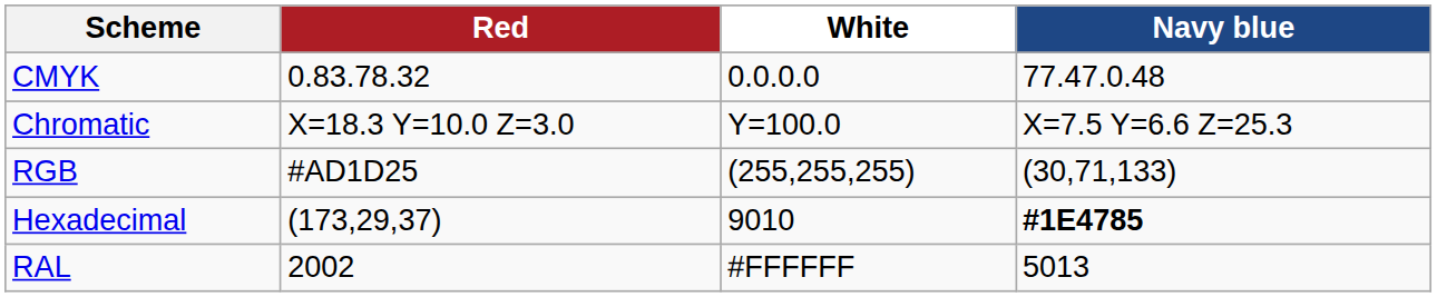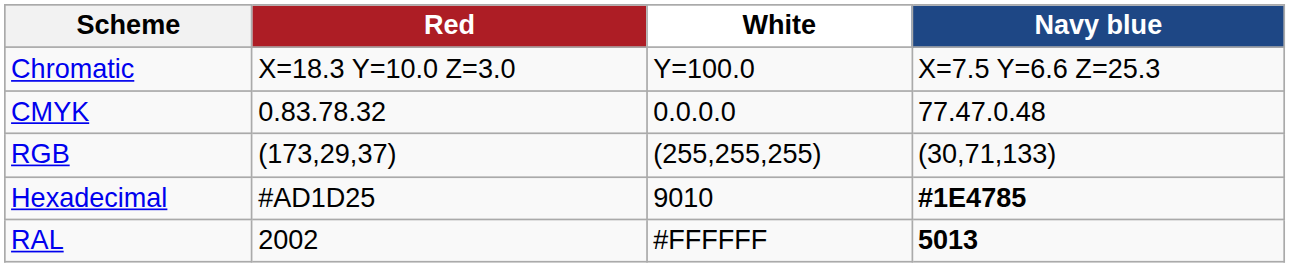 <table class="wikitable" style="width:60%; background:#f9f9f9; border:1px solid #aaa; border-collapse:collapse; white-space:nowrap; text-align:left;" cellspacing="0" cellpadding="2" border="1">
 <tr style="text-align: center; background: #eee">
 <th>Scheme</th>
 <th style="background:#AD1D25; color:white">Red</th>
 <th style="background:#FFFFFF;">White</th>
 <th style="background:#1E4785; color:white">Navy blue</th>
 </tr>
 <tr>
+<td><a href='#'>Chromatic</a></td>
+<td>X=18.3 Y=10.0 Z=3.0</td>
+<td>Y=100.0</td>
+<td>X=7.5 Y=6.6 Z=25.3</td>
+</tr>
+<tr>
 <td><a href='#'>CMYK</a></td>
 <td>0.83.78.32</td>
 <td>0.0.0.0</td>
 <td>77.47.0.48</td>
 </tr>
 <tr>
-<td><a href='#'>Chromatic</a></td>
-<td>X=18.3 Y=10.0 Z=3.0</td>
-<td>Y=100.0</td>
-<td>X=7.5 Y=6.6 Z=25.3</td>
-</tr>
-<tr>
 <td><a href='#'>RGB</a></td>
-<td>#AD1D25</td>
+<td>(173,29,37)</td>
 <td>(255,255,255)</td>
 <td>(30,71,133)</td>
 </tr>
 <tr>
 <td><a href='#'>Hexadecimal</a></td>
-<td>(173,29,37)</td>
+<td>#AD1D25</td>
 <td>9010</td>
 <td><strong>#1E4785</strong></td>
 </tr>
 <tr>
 <td><a href='#'>RAL</a></td>
 <td>2002</td>
 <td>#FFFFFF</td>
-<td>5013</td>
+<td><strong>5013</strong></td>
 </tr>
 </table>
